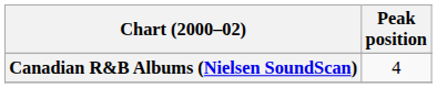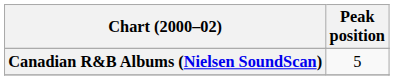 <table class="wikitable sortable plainrowheaders" style="text-align:center">
 <tr>
 <th align="left">Chart (2000–02)</th>
 <th align="left">Peak<br>position</th>
 </tr>
 <tr>
 </tr>
 <tr>
 <th scope="row">Canadian R&B Albums (<a href='#'>Nielsen SoundScan</a>)</th>
-<td style="text-align:center;">4</td>
+<td style="text-align:center;">5</td>
 </tr>
 <tr>
 </tr>
 <tr>
 </tr>
 <tr>
 </tr>
 <tr>
 </tr>
 <tr>
 </tr>
 <tr>
 </tr>
 </table>
